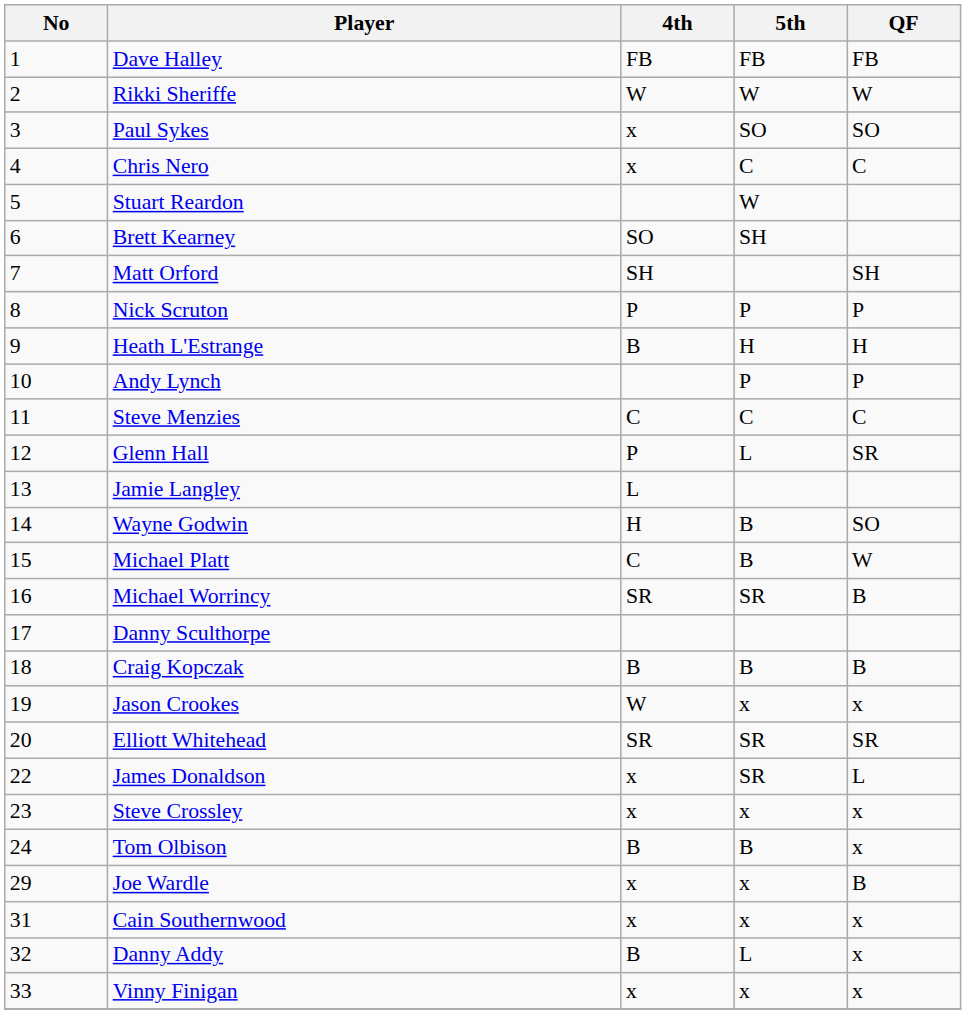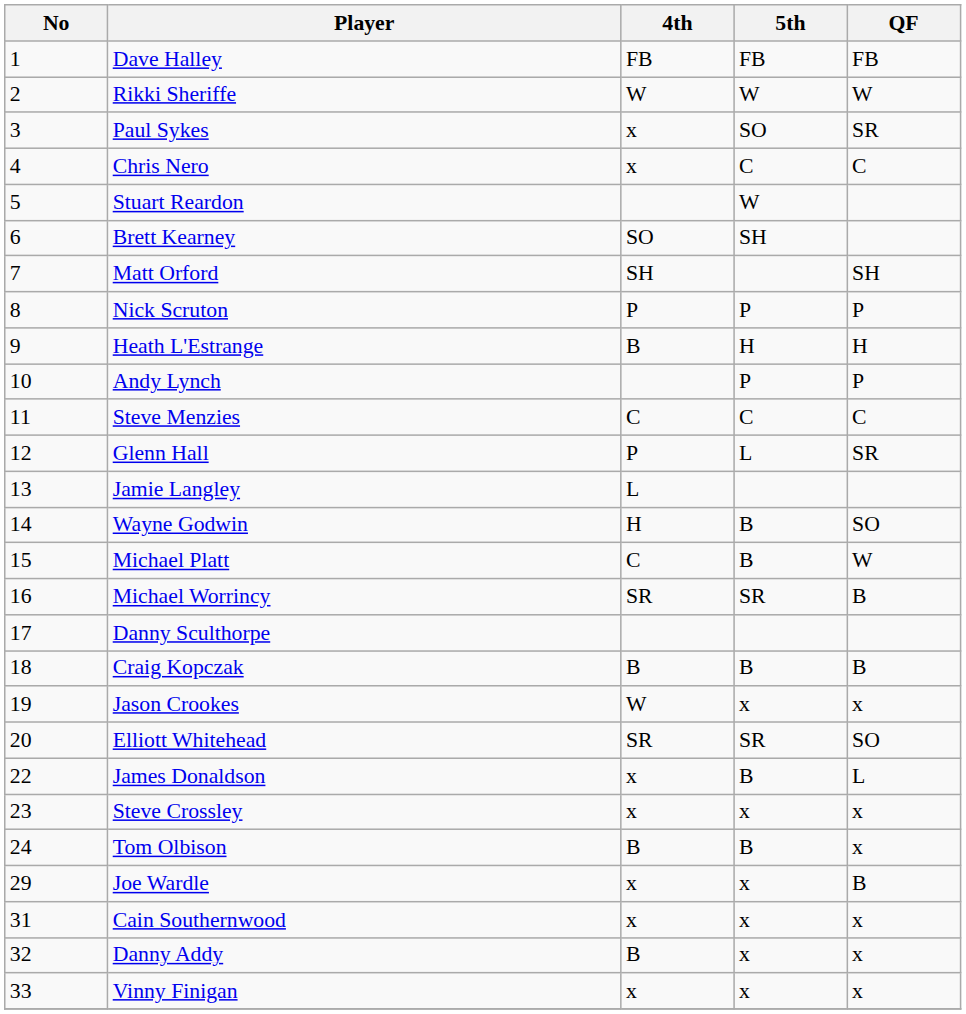 <table class="wikitable" style="font-size:90%;" width="40%">
 <tr>
 <th>No</th>
 <th>Player</th>
 <th>4th</th>
 <th>5th</th>
 <th>QF</th>
 </tr>
 <tr>
 <td>1</td>
 <td><a href='#'>Dave Halley</a></td>
 <td>FB</td>
 <td>FB</td>
 <td>FB</td>
 </tr>
 <tr>
 <td>2</td>
 <td><a href='#'>Rikki Sheriffe</a></td>
 <td>W</td>
 <td>W</td>
 <td>W</td>
 </tr>
 <tr>
 <td>3</td>
 <td><a href='#'>Paul Sykes</a></td>
 <td>x</td>
 <td>SO</td>
-<td>SO</td>
+<td>SR</td>
 </tr>
 <tr>
 <td>4</td>
 <td><a href='#'>Chris Nero</a></td>
 <td>x</td>
 <td>C</td>
 <td>C</td>
 </tr>
 <tr>
 <td>5</td>
 <td><a href='#'>Stuart Reardon</a></td>
 <td></td>
 <td>W</td>
 <td></td>
 </tr>
 <tr>
 <td>6</td>
 <td><a href='#'>Brett Kearney</a></td>
 <td>SO</td>
 <td>SH</td>
 <td></td>
 </tr>
 <tr>
 <td>7</td>
 <td><a href='#'>Matt Orford</a></td>
 <td>SH</td>
 <td></td>
 <td>SH</td>
 </tr>
 <tr>
 <td>8</td>
 <td><a href='#'>Nick Scruton</a></td>
 <td>P</td>
 <td>P</td>
 <td>P</td>
 </tr>
 <tr>
 <td>9</td>
 <td><a href='#'>Heath L'Estrange</a></td>
 <td>B</td>
 <td>H</td>
 <td>H</td>
 </tr>
 <tr>
 <td>10</td>
 <td><a href='#'>Andy Lynch</a></td>
 <td></td>
 <td>P</td>
 <td>P</td>
 </tr>
 <tr>
 <td>11</td>
 <td><a href='#'>Steve Menzies</a></td>
 <td>C</td>
 <td>C</td>
 <td>C</td>
 </tr>
 <tr>
 <td>12</td>
 <td><a href='#'>Glenn Hall</a></td>
 <td>P</td>
 <td>L</td>
 <td>SR</td>
 </tr>
 <tr>
 <td>13</td>
 <td><a href='#'>Jamie Langley</a></td>
 <td>L</td>
 <td></td>
 <td></td>
 </tr>
 <tr>
 <td>14</td>
 <td><a href='#'>Wayne Godwin</a></td>
 <td>H</td>
 <td>B</td>
 <td>SO</td>
 </tr>
 <tr>
 <td>15</td>
 <td><a href='#'>Michael Platt</a></td>
 <td>C</td>
 <td>B</td>
 <td>W</td>
 </tr>
 <tr>
 <td>16</td>
 <td><a href='#'>Michael Worrincy</a></td>
 <td>SR</td>
 <td>SR</td>
 <td>B</td>
 </tr>
 <tr>
 <td>17</td>
 <td><a href='#'>Danny Sculthorpe</a></td>
 <td></td>
 <td></td>
 <td></td>
 </tr>
 <tr>
 <td>18</td>
 <td><a href='#'>Craig Kopczak</a></td>
 <td>B</td>
 <td>B</td>
 <td>B</td>
 </tr>
 <tr>
 <td>19</td>
 <td><a href='#'>Jason Crookes</a></td>
 <td>W</td>
 <td>x</td>
 <td>x</td>
 </tr>
 <tr>
 <td>20</td>
 <td><a href='#'>Elliott Whitehead</a></td>
 <td>SR</td>
 <td>SR</td>
-<td>SR</td>
+<td>SO</td>
 </tr>
 <tr>
 <td>22</td>
 <td><a href='#'>James Donaldson</a></td>
 <td>x</td>
-<td>SR</td>
+<td>B</td>
 <td>L</td>
 </tr>
 <tr>
 <td>23</td>
 <td><a href='#'>Steve Crossley</a></td>
 <td>x</td>
 <td>x</td>
 <td>x</td>
 </tr>
 <tr>
 <td>24</td>
 <td><a href='#'>Tom Olbison</a></td>
 <td>B</td>
 <td>B</td>
 <td>x</td>
 </tr>
 <tr>
 <td>29</td>
 <td><a href='#'>Joe Wardle</a></td>
 <td>x</td>
 <td>x</td>
 <td>B</td>
 </tr>
 <tr>
 <td>31</td>
 <td><a href='#'>Cain Southernwood</a></td>
 <td>x</td>
 <td>x</td>
 <td>x</td>
 </tr>
 <tr>
 <td>32</td>
 <td><a href='#'>Danny Addy</a></td>
 <td>B</td>
-<td>L</td>
+<td>x</td>
 <td>x</td>
 </tr>
 <tr>
 <td>33</td>
 <td><a href='#'>Vinny Finigan</a></td>
 <td>x</td>
 <td>x</td>
 <td>x</td>
 </tr>
 <tr>
 </tr>
 </table>
